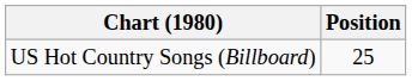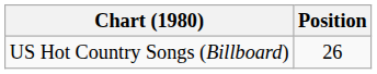 <table class="wikitable">
 <tr>
 <th>Chart (1980)</th>
 <th>Position</th>
 </tr>
 <tr>
 <td>US Hot Country Songs (<em>Billboard</em>)</td>
-<td align="center">25</td>
+<td align="center">26</td>
 </tr>
 </table>
